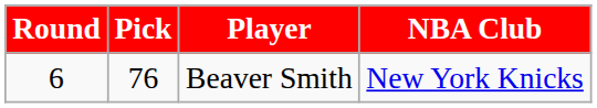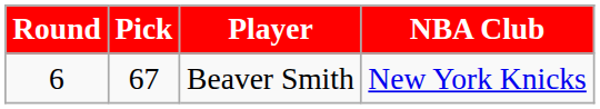 <table class="wikitable">
 <tr>
 <th style="background:red; color:#FFFFFF;">Round</th>
 <th style="background:red; color:#FFFFFF;">Pick</th>
 <th style="background:red; color:#FFFFFF;">Player</th>
 <th style="background:red; color:#FFFFFF;">NBA Club</th>
 </tr>
 <tr style="text-align:center;">
 <td>6</td>
-<td>76</td>
+<td>67</td>
 <td>Beaver Smith</td>
 <td><a href='#'>New York Knicks</a></td>
 </tr>
 </table>
